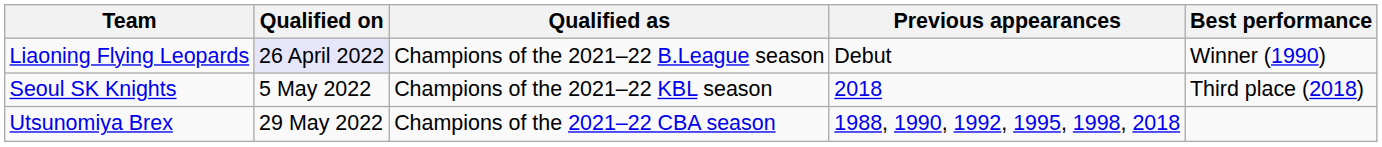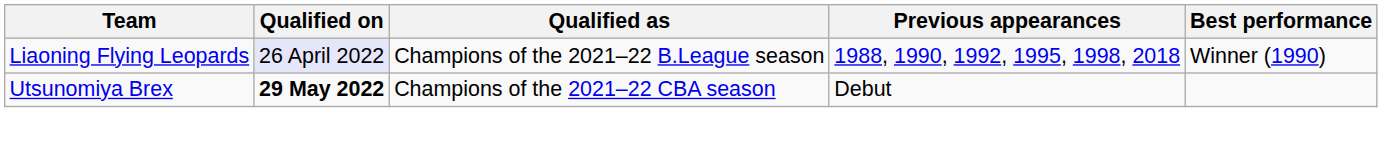 <table class="wikitable">
 <tr>
 <th>Team</th>
 <th>Qualified on</th>
 <th>Qualified as</th>
 <th>Previous appearances</th>
 <th>Best performance</th>
 </tr>
 <tr>
 <td> <a href='#'>Liaoning Flying Leopards</a></td>
 <td style="background: lavender;">26 April 2022</td>
 <td>Champions of the 2021–22 <a href='#'>B.League</a> season</td>
-<td>Debut</td>
+<td><a href='#'>1988</a>, <a href='#'>1990</a>, <a href='#'>1992</a>, <a href='#'>1995</a>, <a href='#'>1998</a>, <a href='#'>2018</a></td>
 <td>Winner (<a href='#'>1990</a>)</td>
 </tr>
 <tr>
-<td> <a href='#'>Seoul SK Knights</a></td>
-<td>5 May 2022</td>
-<td>Champions of the 2021–22 <a href='#'>KBL</a> season</td>
-<td><a href='#'>2018</a></td>
-<td>Third place (<a href='#'>2018</a>)</td>
-</tr>
-<tr>
 <td> <a href='#'>Utsunomiya Brex</a></td>
-<td>29 May 2022</td>
+<td><strong>29 May 2022</strong></td>
 <td>Champions of the <a href='#'>2021–22 CBA season</a></td>
-<td><a href='#'>1988</a>, <a href='#'>1990</a>, <a href='#'>1992</a>, <a href='#'>1995</a>, <a href='#'>1998</a>, <a href='#'>2018</a></td>
+<td>Debut</td>
 <td></td>
 </tr>
 </table>
